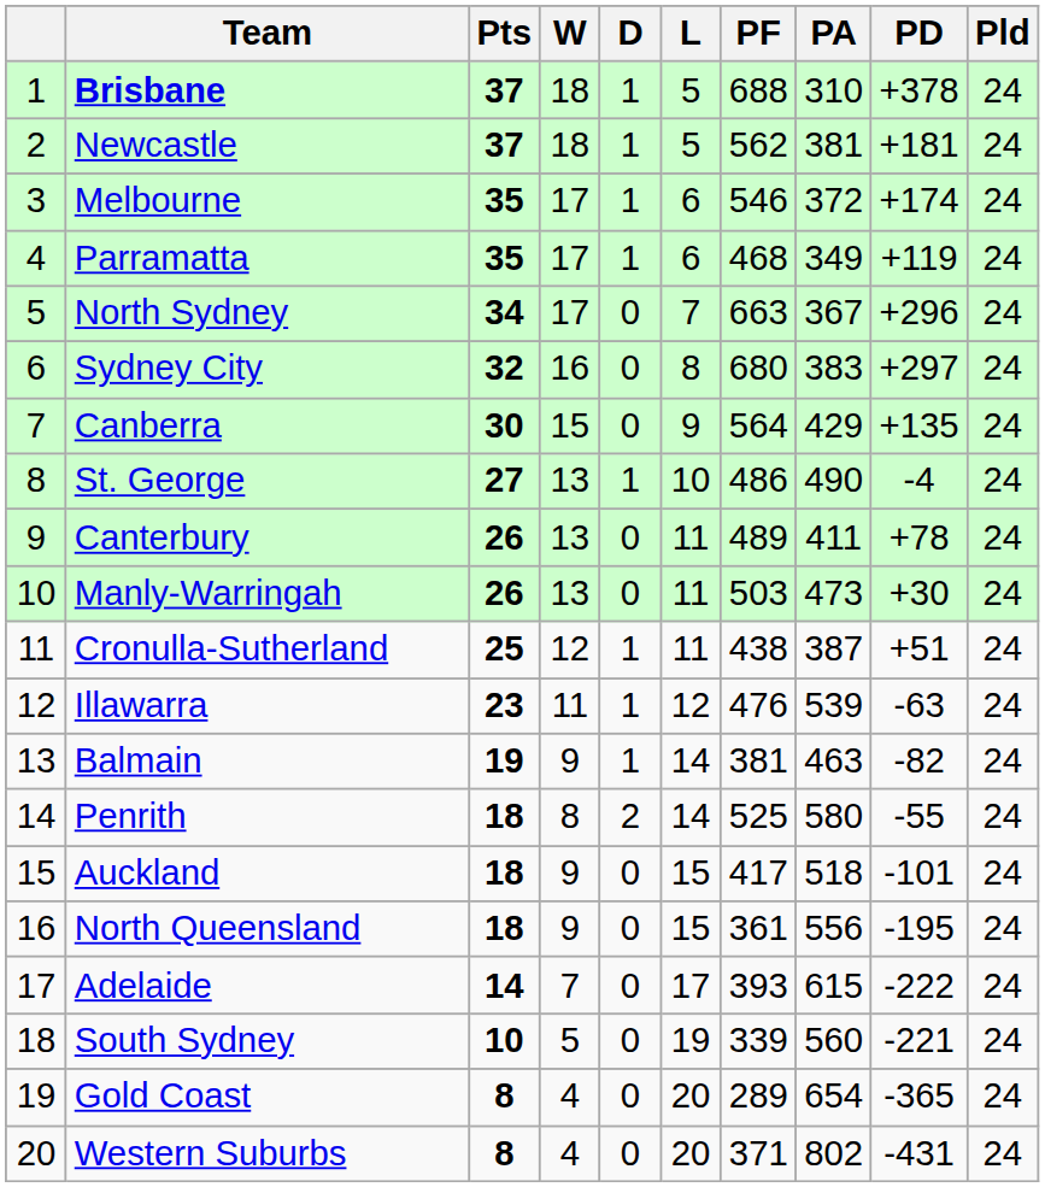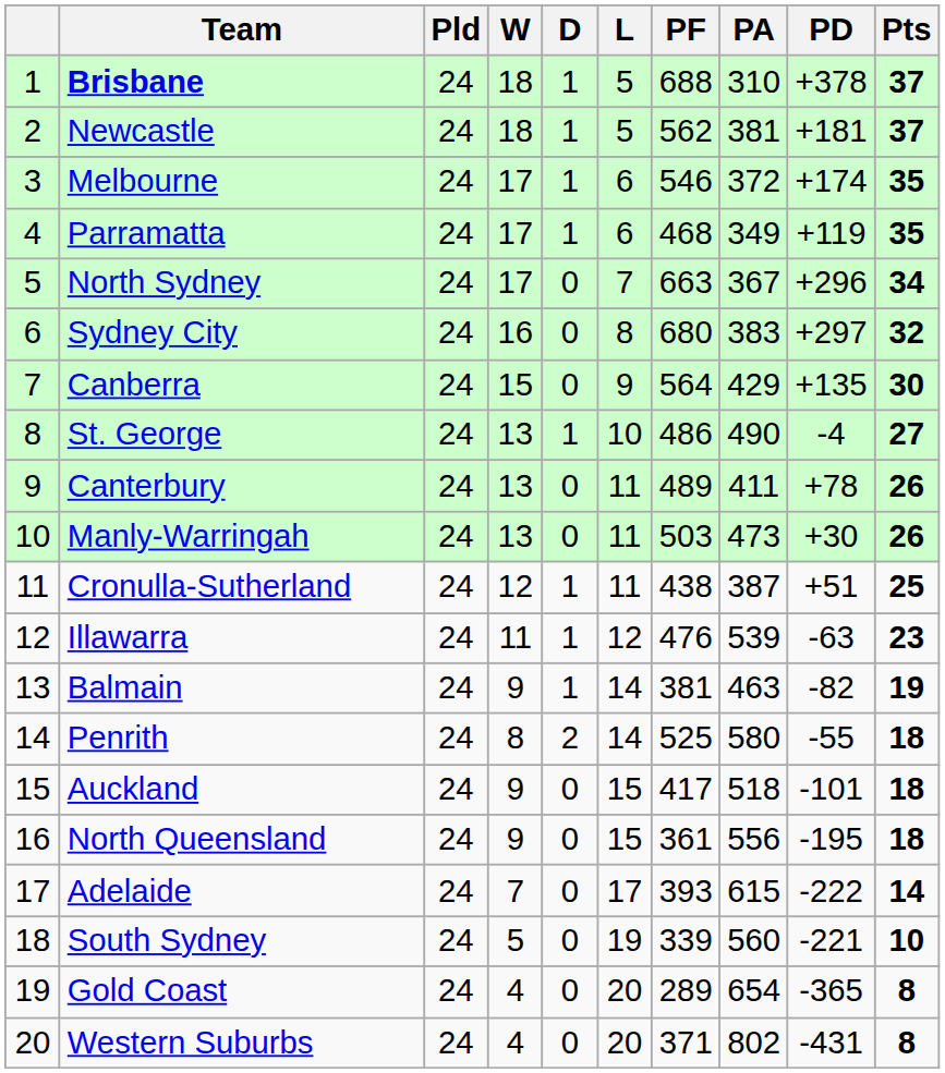 <table class="wikitable" style="text-align:center;">
 <tr>
 <th style="width:20px;" abbr="Position×"></th>
 <th width=175>Team</th>
-<th style="width:20px;" abbr="Points">Pts</th>
+<th style="width:20px;" abbr="Played">Pld</th>
 <th style="width:20px;" abbr="Won">W</th>
 <th style="width:20px;" abbr="Drawn">D</th>
 <th style="width:20px;" abbr="Lost">L</th>
 <th style="width:20px;" abbr="Points for">PF</th>
 <th style="width:20px;" abbr="Points against">PA</th>
 <th style="width:20px;" abbr="Points difference">PD</th>
-<th style="width:20px;" abbr="Played">Pld</th>
+<th style="width:20px;" abbr="Points">Pts</th>
 </tr>
 <tr style="background:#cfc;">
 <td>1</td>
 <td style="text-align:left;"> <strong><a href='#'>Brisbane</a></strong></td>
-<td><strong>37</strong></td>
+<td>24</td>
 <td>18</td>
 <td>1</td>
 <td>5</td>
 <td>688</td>
 <td>310</td>
 <td>+378</td>
-<td>24</td>
+<td><strong>37</strong></td>
 </tr>
 <tr style="background:#cfc;">
 <td>2</td>
 <td style="text-align:left;"> <a href='#'>Newcastle</a></td>
-<td><strong>37</strong></td>
+<td>24</td>
 <td>18</td>
 <td>1</td>
 <td>5</td>
 <td>562</td>
 <td>381</td>
 <td>+181</td>
-<td>24</td>
+<td><strong>37</strong></td>
 </tr>
 <tr style="background:#cfc;">
 <td>3</td>
 <td style="text-align:left;"> <a href='#'>Melbourne</a></td>
-<td><strong>35</strong></td>
+<td>24</td>
 <td>17</td>
 <td>1</td>
 <td>6</td>
 <td>546</td>
 <td>372</td>
 <td>+174</td>
-<td>24</td>
+<td><strong>35</strong></td>
 </tr>
 <tr style="background:#cfc;">
 <td>4</td>
 <td style="text-align:left;"> <a href='#'>Parramatta</a></td>
-<td><strong>35</strong></td>
+<td>24</td>
 <td>17</td>
 <td>1</td>
 <td>6</td>
 <td>468</td>
 <td>349</td>
 <td>+119</td>
-<td>24</td>
+<td><strong>35</strong></td>
 </tr>
 <tr style="background:#cfc;">
 <td>5</td>
 <td style="text-align:left;"> <a href='#'>North Sydney</a></td>
-<td><strong>34</strong></td>
+<td>24</td>
 <td>17</td>
 <td>0</td>
 <td>7</td>
 <td>663</td>
 <td>367</td>
 <td>+296</td>
-<td>24</td>
+<td><strong>34</strong></td>
 </tr>
 <tr style="background:#cfc;">
 <td>6</td>
 <td style="text-align:left;"> <a href='#'>Sydney City</a></td>
-<td><strong>32</strong></td>
+<td>24</td>
 <td>16</td>
 <td>0</td>
 <td>8</td>
 <td>680</td>
 <td>383</td>
 <td>+297</td>
-<td>24</td>
+<td><strong>32</strong></td>
 </tr>
 <tr style="background:#cfc;">
 <td>7</td>
 <td style="text-align:left;"> <a href='#'>Canberra</a></td>
-<td><strong>30</strong></td>
+<td>24</td>
 <td>15</td>
 <td>0</td>
 <td>9</td>
 <td>564</td>
 <td>429</td>
 <td>+135</td>
-<td>24</td>
+<td><strong>30</strong></td>
 </tr>
 <tr style="background:#cfc;">
 <td>8</td>
 <td style="text-align:left;"> <a href='#'>St. George</a></td>
-<td><strong>27</strong></td>
+<td>24</td>
 <td>13</td>
 <td>1</td>
 <td>10</td>
 <td>486</td>
 <td>490</td>
 <td>-4</td>
-<td>24</td>
+<td><strong>27</strong></td>
 </tr>
 <tr style="background:#cfc;">
 <td>9</td>
 <td style="text-align:left;"> <a href='#'>Canterbury</a></td>
-<td><strong>26</strong></td>
+<td>24</td>
 <td>13</td>
 <td>0</td>
 <td>11</td>
 <td>489</td>
 <td>411</td>
 <td>+78</td>
-<td>24</td>
+<td><strong>26</strong></td>
 </tr>
 <tr style="background:#cfc;">
 <td>10</td>
 <td style="text-align:left;"> <a href='#'>Manly-Warringah</a></td>
-<td><strong>26</strong></td>
+<td>24</td>
 <td>13</td>
 <td>0</td>
 <td>11</td>
 <td>503</td>
 <td>473</td>
 <td>+30</td>
-<td>24</td>
+<td><strong>26</strong></td>
 </tr>
 <tr>
 <td>11</td>
 <td style="text-align:left;"> <a href='#'>Cronulla-Sutherland</a></td>
-<td><strong>25</strong></td>
+<td>24</td>
 <td>12</td>
 <td>1</td>
 <td>11</td>
 <td>438</td>
 <td>387</td>
 <td>+51</td>
-<td>24</td>
+<td><strong>25</strong></td>
 </tr>
 <tr>
 <td>12</td>
 <td style="text-align:left;"> <a href='#'>Illawarra</a></td>
-<td><strong>23</strong></td>
+<td>24</td>
 <td>11</td>
 <td>1</td>
 <td>12</td>
 <td>476</td>
 <td>539</td>
 <td>-63</td>
-<td>24</td>
+<td><strong>23</strong></td>
 </tr>
 <tr>
 <td>13</td>
 <td style="text-align:left;"> <a href='#'>Balmain</a></td>
-<td><strong>19</strong></td>
+<td>24</td>
 <td>9</td>
 <td>1</td>
 <td>14</td>
 <td>381</td>
 <td>463</td>
 <td>-82</td>
-<td>24</td>
+<td><strong>19</strong></td>
 </tr>
 <tr>
 <td>14</td>
 <td style="text-align:left;"> <a href='#'>Penrith</a></td>
-<td><strong>18</strong></td>
+<td>24</td>
 <td>8</td>
 <td>2</td>
 <td>14</td>
 <td>525</td>
 <td>580</td>
 <td>-55</td>
-<td>24</td>
+<td><strong>18</strong></td>
 </tr>
 <tr>
 <td>15</td>
 <td style="text-align:left;"> <a href='#'>Auckland</a></td>
-<td><strong>18</strong></td>
+<td>24</td>
 <td>9</td>
 <td>0</td>
 <td>15</td>
 <td>417</td>
 <td>518</td>
 <td>-101</td>
-<td>24</td>
+<td><strong>18</strong></td>
 </tr>
 <tr>
 <td>16</td>
 <td style="text-align:left;"> <a href='#'>North Queensland</a></td>
-<td><strong>18</strong></td>
+<td>24</td>
 <td>9</td>
 <td>0</td>
 <td>15</td>
 <td>361</td>
 <td>556</td>
 <td>-195</td>
-<td>24</td>
+<td><strong>18</strong></td>
 </tr>
 <tr>
 <td>17</td>
 <td style="text-align:left;"> <a href='#'>Adelaide</a></td>
-<td><strong>14</strong></td>
+<td>24</td>
 <td>7</td>
 <td>0</td>
 <td>17</td>
 <td>393</td>
 <td>615</td>
 <td>-222</td>
-<td>24</td>
+<td><strong>14</strong></td>
 </tr>
 <tr>
 <td>18</td>
 <td style="text-align:left;"> <a href='#'>South Sydney</a></td>
-<td><strong>10</strong></td>
+<td>24</td>
 <td>5</td>
 <td>0</td>
 <td>19</td>
 <td>339</td>
 <td>560</td>
 <td>-221</td>
-<td>24</td>
+<td><strong>10</strong></td>
 </tr>
 <tr>
 <td>19</td>
 <td style="text-align:left;"><a href='#'>Gold Coast</a></td>
-<td><strong>8</strong></td>
+<td>24</td>
 <td>4</td>
 <td>0</td>
 <td>20</td>
 <td>289</td>
 <td>654</td>
 <td>-365</td>
-<td>24</td>
+<td><strong>8</strong></td>
 </tr>
 <tr>
 <td>20</td>
 <td style="text-align:left;"> <a href='#'>Western Suburbs</a></td>
-<td><strong>8</strong></td>
+<td>24</td>
 <td>4</td>
 <td>0</td>
 <td>20</td>
 <td>371</td>
 <td>802</td>
 <td>-431</td>
-<td>24</td>
+<td><strong>8</strong></td>
 </tr>
 </table>
